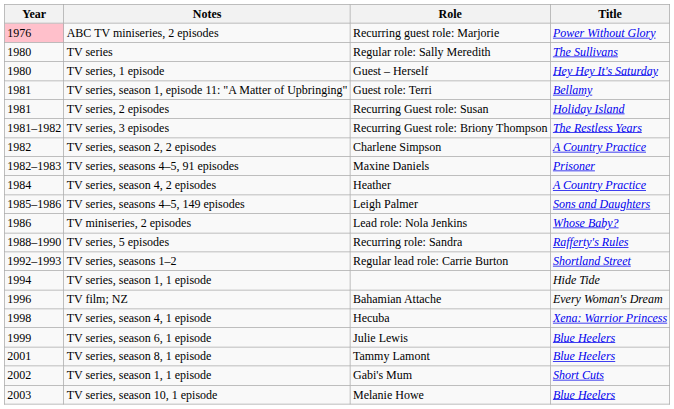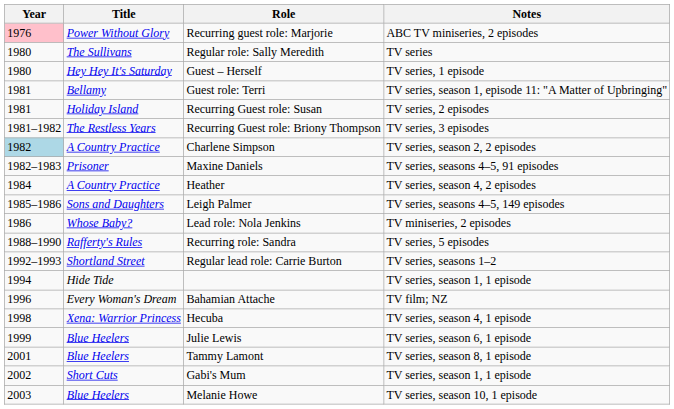 <table class="wikitable plainrowheaders sortable">
 <tr>
 <th>Year</th>
+<th>Title</th>
+<th>Role</th>
 <th>Notes</th>
-<th>Role</th>
-<th>Title</th>
 </tr>
 <tr>
 <td style="background: pink;">1976</td>
+<td><em><a href='#'>Power Without Glory</a></em></td>
+<td>Recurring guest role: Marjorie</td>
 <td>ABC TV miniseries, 2 episodes</td>
-<td>Recurring guest role: Marjorie</td>
-<td><em><a href='#'>Power Without Glory</a></em></td>
 </tr>
 <tr>
 <td>1980</td>
+<td><em><a href='#'>The Sullivans</a></em></td>
+<td>Regular role: Sally Meredith</td>
 <td>TV series</td>
-<td>Regular role: Sally Meredith</td>
-<td><em><a href='#'>The Sullivans</a></em></td>
 </tr>
 <tr>
 <td>1980</td>
+<td><em><a href='#'>Hey Hey It's Saturday</a></em></td>
+<td>Guest – Herself</td>
 <td>TV series, 1 episode</td>
-<td>Guest – Herself</td>
-<td><em><a href='#'>Hey Hey It's Saturday</a></em></td>
 </tr>
 <tr>
 <td>1981</td>
+<td><em><a href='#'>Bellamy</a></em></td>
+<td>Guest role: Terri</td>
 <td>TV series, season 1, episode 11: "A Matter of Upbringing"</td>
-<td>Guest role: Terri</td>
-<td><em><a href='#'>Bellamy</a></em></td>
 </tr>
 <tr>
 <td>1981</td>
+<td><em><a href='#'>Holiday Island</a></em></td>
+<td>Recurring Guest role: Susan</td>
 <td>TV series, 2 episodes</td>
-<td>Recurring Guest role: Susan</td>
-<td><em><a href='#'>Holiday Island</a></em></td>
 </tr>
 <tr>
 <td>1981–1982</td>
+<td><em><a href='#'>The Restless Years</a></em></td>
+<td>Recurring Guest role: Briony Thompson</td>
 <td>TV series, 3 episodes</td>
-<td>Recurring Guest role: Briony Thompson</td>
-<td><em><a href='#'>The Restless Years</a></em></td>
 </tr>
 <tr>
-<td>1982</td>
+<td style="background: lightblue;">1982</td>
+<td><em><a href='#'>A Country Practice</a></em></td>
+<td>Charlene Simpson</td>
 <td>TV series, season 2, 2 episodes</td>
-<td>Charlene Simpson</td>
-<td><em><a href='#'>A Country Practice</a></em></td>
 </tr>
 <tr>
 <td>1982–1983</td>
+<td><em><a href='#'>Prisoner</a></em></td>
+<td>Maxine Daniels</td>
 <td>TV series, seasons 4–5, 91 episodes</td>
-<td>Maxine Daniels</td>
-<td><em><a href='#'>Prisoner</a></em></td>
 </tr>
 <tr>
 <td>1984</td>
+<td><em><a href='#'>A Country Practice</a></em></td>
+<td>Heather</td>
 <td>TV series, season 4, 2 episodes</td>
-<td>Heather</td>
-<td><em><a href='#'>A Country Practice</a></em></td>
 </tr>
 <tr>
 <td>1985–1986</td>
+<td><em><a href='#'>Sons and Daughters</a></em></td>
+<td>Leigh Palmer</td>
 <td>TV series, seasons 4–5, 149 episodes</td>
-<td>Leigh Palmer</td>
-<td><em><a href='#'>Sons and Daughters</a></em></td>
 </tr>
 <tr>
 <td>1986</td>
+<td><em><a href='#'>Whose Baby?</a></em></td>
+<td>Lead role: Nola Jenkins</td>
 <td>TV miniseries, 2 episodes</td>
-<td>Lead role: Nola Jenkins</td>
-<td><em><a href='#'>Whose Baby?</a></em></td>
 </tr>
 <tr>
 <td>1988–1990</td>
+<td><em><a href='#'>Rafferty's Rules</a></em></td>
+<td>Recurring role: Sandra</td>
 <td>TV series, 5 episodes</td>
-<td>Recurring role: Sandra</td>
-<td><em><a href='#'>Rafferty's Rules</a></em></td>
 </tr>
 <tr>
 <td>1992–1993</td>
+<td><em><a href='#'>Shortland Street</a></em></td>
+<td>Regular lead role: Carrie Burton</td>
 <td>TV series, seasons 1–2</td>
-<td>Regular lead role: Carrie Burton</td>
-<td><em><a href='#'>Shortland Street</a></em></td>
 </tr>
 <tr>
 <td>1994</td>
+<td><em>Hide Tide</em></td>
+<td></td>
 <td>TV series, season 1, 1 episode</td>
-<td></td>
-<td><em>Hide Tide</em></td>
 </tr>
 <tr>
 <td>1996</td>
+<td><em>Every Woman's Dream</em></td>
+<td>Bahamian Attache</td>
 <td>TV film; NZ</td>
-<td>Bahamian Attache</td>
-<td><em>Every Woman's Dream</em></td>
 </tr>
 <tr>
 <td>1998</td>
+<td><em><a href='#'>Xena: Warrior Princess</a></em></td>
+<td>Hecuba</td>
 <td>TV series, season 4, 1 episode</td>
-<td>Hecuba</td>
-<td><em><a href='#'>Xena: Warrior Princess</a></em></td>
 </tr>
 <tr>
 <td>1999</td>
+<td><em><a href='#'>Blue Heelers</a></em></td>
+<td>Julie Lewis</td>
 <td>TV series, season 6, 1 episode</td>
-<td>Julie Lewis</td>
-<td><em><a href='#'>Blue Heelers</a></em></td>
 </tr>
 <tr>
 <td>2001</td>
+<td><em><a href='#'>Blue Heelers</a></em></td>
+<td>Tammy Lamont</td>
 <td>TV series, season 8, 1 episode</td>
-<td>Tammy Lamont</td>
-<td><em><a href='#'>Blue Heelers</a></em></td>
 </tr>
 <tr>
 <td>2002</td>
+<td><em><a href='#'>Short Cuts</a></em></td>
+<td>Gabi's Mum</td>
 <td>TV series, season 1, 1 episode</td>
-<td>Gabi's Mum</td>
-<td><em><a href='#'>Short Cuts</a></em></td>
 </tr>
 <tr>
 <td>2003</td>
+<td><em><a href='#'>Blue Heelers</a></em></td>
+<td>Melanie Howe</td>
 <td>TV series, season 10, 1 episode</td>
-<td>Melanie Howe</td>
-<td><em><a href='#'>Blue Heelers</a></em></td>
 </tr>
 </table>
